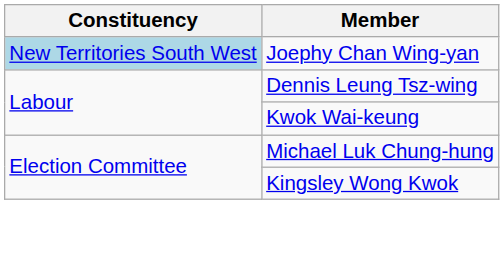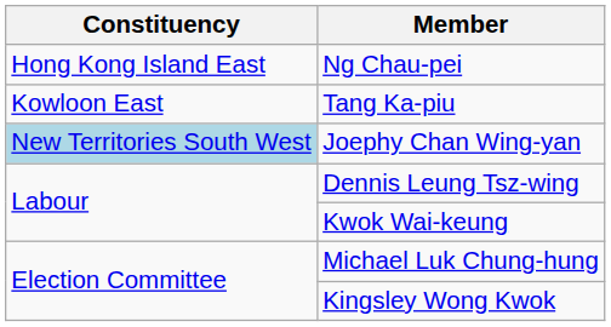 <table class="wikitable" style="text-align:left;">
 <tr>
 <th>Constituency</th>
 <th>Member</th>
+</tr>
+<tr>
+<td><a href='#'>Hong Kong Island East</a></td>
+<td><a href='#'>Ng Chau-pei</a></td>
+</tr>
+<tr>
+<td><a href='#'>Kowloon East</a></td>
+<td><a href='#'>Tang Ka-piu</a></td>
 </tr>
 <tr>
 <td style="background: lightblue;"><a href='#'>New Territories South West</a></td>
 <td><a href='#'>Joephy Chan Wing-yan</a></td>
 </tr>
 <tr>
 <td rowspan="2"><a href='#'>Labour</a></td>
 <td><a href='#'>Dennis Leung Tsz-wing</a></td>
 </tr>
 <tr>
 <td><a href='#'>Kwok Wai-keung</a></td>
 </tr>
 <tr>
 <td rowspan="2"><a href='#'>Election Committee</a></td>
 <td><a href='#'>Michael Luk Chung-hung</a></td>
 </tr>
 <tr>
 <td><a href='#'>Kingsley Wong Kwok</a></td>
 </tr>
 </table>
